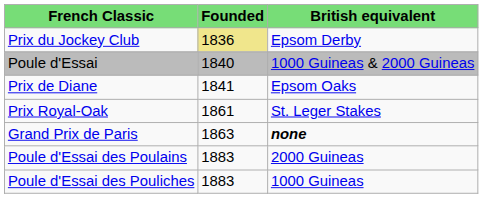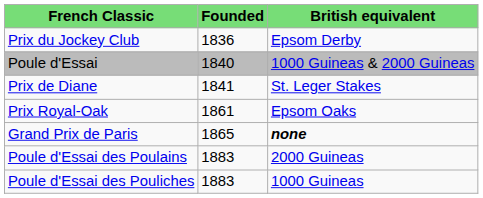 <table class="wikitable">
 <tr style="background:#7d7; text-align:center;">
 <td><strong>French Classic</strong></td>
 <td><strong>Founded</strong></td>
 <td><strong>British equivalent</strong></td>
 </tr>
 <tr>
 <td><a href='#'>Prix du Jockey Club</a></td>
-<td style="background: khaki;">1836</td>
+<td>1836</td>
 <td><a href='#'>Epsom Derby</a></td>
 </tr>
 <tr bgcolor=#BBBBBB>
 <td>Poule d'Essai</td>
 <td>1840</td>
 <td><a href='#'>1000 Guineas</a> & <a href='#'>2000 Guineas</a></td>
 </tr>
 <tr>
 <td><a href='#'>Prix de Diane</a></td>
 <td>1841</td>
-<td><a href='#'>Epsom Oaks</a></td>
+<td><a href='#'>St. Leger Stakes</a></td>
 </tr>
 <tr>
 <td><a href='#'>Prix Royal-Oak</a></td>
 <td>1861</td>
-<td><a href='#'>St. Leger Stakes</a></td>
+<td><a href='#'>Epsom Oaks</a></td>
 </tr>
 <tr>
 <td><a href='#'>Grand Prix de Paris</a></td>
-<td>1863</td>
+<td>1865</td>
 <td><strong><em>none</em></strong></td>
 </tr>
 <tr>
 <td><a href='#'>Poule d'Essai des Poulains</a></td>
 <td>1883</td>
 <td><a href='#'>2000 Guineas</a></td>
 </tr>
 <tr>
 <td><a href='#'>Poule d'Essai des Pouliches</a></td>
 <td>1883</td>
 <td><a href='#'>1000 Guineas</a></td>
 </tr>
 </table>
